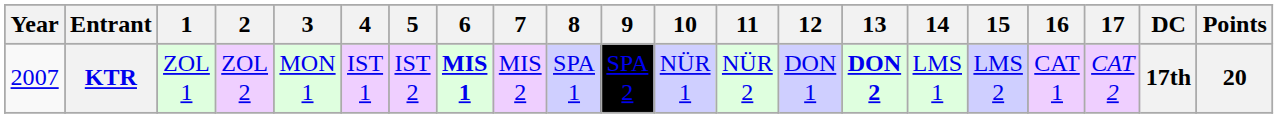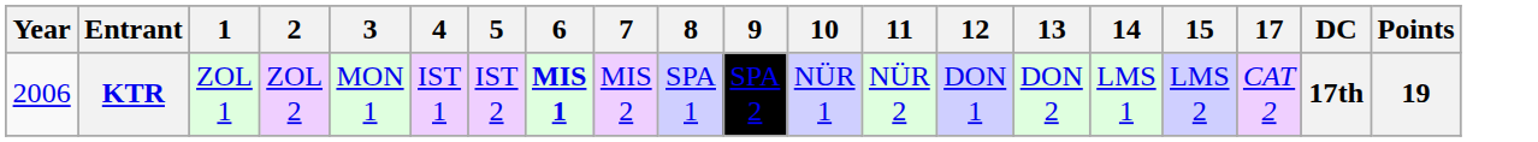 <table class="wikitable" style="text-align:center; font-size:85%">
 <tr>
 <th>Year</th>
 <th>Entrant</th>
 <th>1</th>
 <th>2</th>
 <th>3</th>
 <th>4</th>
 <th>5</th>
 <th>6</th>
 <th>7</th>
 <th>8</th>
 <th>9</th>
 <th>10</th>
 <th>11</th>
 <th>12</th>
 <th>13</th>
 <th>14</th>
 <th>15</th>
-<th>16</th>
 <th>17</th>
 <th>DC</th>
 <th>Points</th>
 </tr>
 <tr>
-<td><a href='#'>2007</a></td>
+<td><a href='#'>2006</a></td>
 <th nowrap><a href='#'>KTR</a></th>
 <td style="background:#DFFFDF;"><a href='#'>ZOL<br>1</a><br></td>
 <td style="background:#EFCFFF;"><a href='#'>ZOL<br>2</a><br></td>
 <td style="background:#DFFFDF;"><a href='#'>MON<br>1</a><br></td>
 <td style="background:#EFCFFF;"><a href='#'>IST<br>1</a><br></td>
 <td style="background:#EFCFFF;"><a href='#'>IST<br>2</a><br></td>
 <td style="background:#DFFFDF;"><strong><a href='#'>MIS<br>1</a><br></strong></td>
 <td style="background:#EFCFFF;"><a href='#'>MIS<br>2</a><br></td>
 <td style="background:#CFCFFF;"><a href='#'>SPA<br>1</a><br></td>
 <td style="background:#000000; color:white"><a href='#'><span>SPA<br>2</span></a><br></td>
 <td style="background:#CFCFFF;"><a href='#'>NÜR<br>1</a><br></td>
 <td style="background:#DFFFDF;"><a href='#'>NÜR<br>2</a><br></td>
 <td style="background:#CFCFFF;"><a href='#'>DON<br>1</a><br></td>
-<td style="background:#DFFFDF;"><strong><a href='#'>DON<br>2</a><br></strong></td>
+<td style="background:#DFFFDF;"><a href='#'>DON<br>2</a><br></td>
 <td style="background:#DFFFDF;"><a href='#'>LMS<br>1</a><br></td>
 <td style="background:#CFCFFF;"><a href='#'>LMS<br>2</a><br></td>
-<td style="background:#EFCFFF;"><a href='#'>CAT<br>1</a><br></td>
 <td style="background:#EFCFFF;"><em><a href='#'>CAT<br>2</a></em><br></td>
 <th>17th</th>
-<th>20</th>
+<th>19</th>
 </tr>
 </table>
